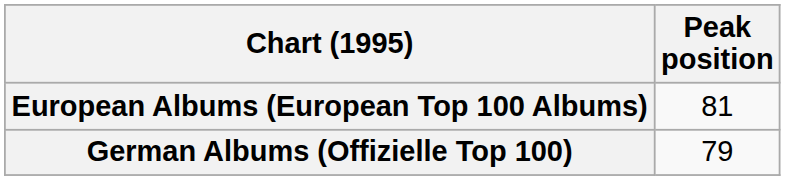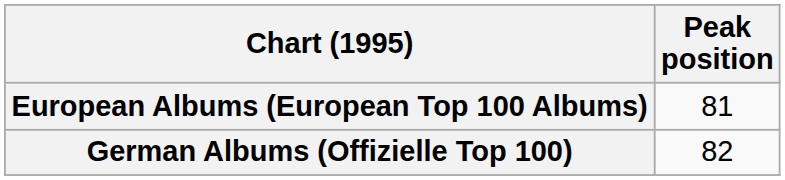 <table class="wikitable plainrowheaders" style="text-align:center">
 <tr>
 <th>Chart (1995)</th>
 <th>Peak<br>position</th>
 </tr>
 <tr>
 <th scope="row">European Albums (European Top 100 Albums)</th>
 <td>81</td>
 </tr>
 <tr>
 <th scope="row">German Albums (Offizielle Top 100)</th>
-<td>79</td>
+<td>82</td>
 </tr>
 </table>
